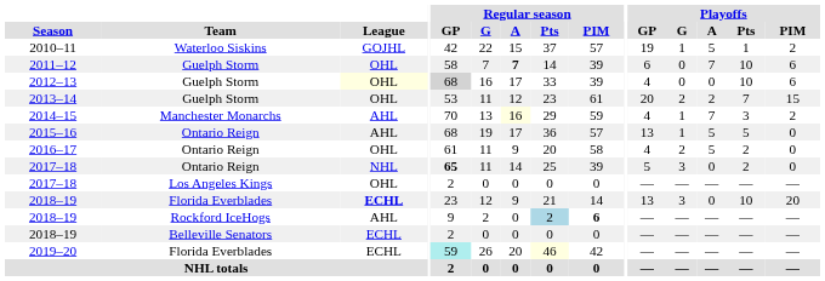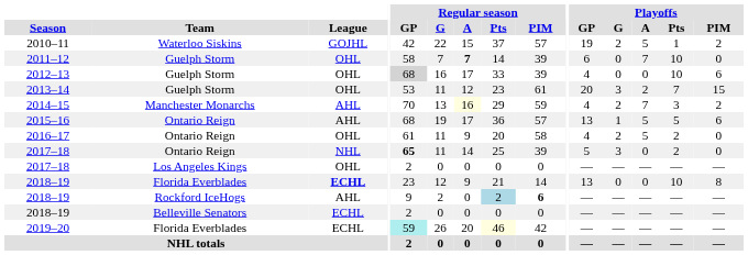 <table border="0" cellpadding="1" cellspacing="0" style="text-align:center; width:60em">
 <tr bgcolor="#e0e0e0">
 <th colspan="3" bgcolor="#ffffff"></th>
 <th rowspan="101" bgcolor="#ffffff"></th>
 <th colspan="5"><a href='#'>Regular season</a></th>
 <th rowspan="101" bgcolor="#ffffff"></th>
 <th colspan="5"><a href='#'>Playoffs</a></th>
 </tr>
 <tr bgcolor="#e0e0e0">
 <th><a href='#'>Season</a></th>
 <th>Team</th>
 <th>League</th>
 <th>GP</th>
 <th><a href='#'>G</a></th>
 <th><a href='#'>A</a></th>
 <th><a href='#'>Pts</a></th>
 <th><a href='#'>PIM</a></th>
 <th>GP</th>
 <th>G</th>
 <th>A</th>
 <th>Pts</th>
 <th>PIM</th>
 </tr>
 <tr>
 <td>2010–11</td>
 <td><a href='#'>Waterloo Siskins</a></td>
 <td><a href='#'>GOJHL</a></td>
 <td>42</td>
 <td>22</td>
 <td>15</td>
 <td>37</td>
 <td>57</td>
 <td>19</td>
-<td>1</td>
+<td>2</td>
 <td>5</td>
 <td>1</td>
 <td>2</td>
 </tr>
 <tr bgcolor="#f0f0f0">
 <td><a href='#'>2011–12</a></td>
 <td><a href='#'>Guelph Storm</a></td>
 <td><a href='#'>OHL</a></td>
 <td>58</td>
 <td>7</td>
 <td><strong>7</strong></td>
 <td>14</td>
 <td>39</td>
 <td>6</td>
 <td>0</td>
 <td>7</td>
 <td>10</td>
-<td>6</td>
+<td>0</td>
 </tr>
 <tr>
 <td><a href='#'>2012–13</a></td>
 <td>Guelph Storm</td>
-<td style="background: lightyellow;">OHL</td>
+<td>OHL</td>
 <td style="background: lightgrey;">68</td>
 <td>16</td>
 <td>17</td>
 <td>33</td>
 <td>39</td>
 <td>4</td>
 <td>0</td>
 <td>0</td>
 <td>10</td>
 <td>6</td>
 </tr>
 <tr bgcolor="#f0f0f0">
 <td><a href='#'>2013–14</a></td>
 <td>Guelph Storm</td>
 <td>OHL</td>
 <td>53</td>
 <td>11</td>
 <td>12</td>
 <td>23</td>
 <td>61</td>
 <td>20</td>
-<td>2</td>
+<td>3</td>
 <td>2</td>
 <td>7</td>
 <td>15</td>
 </tr>
 <tr>
 <td><a href='#'>2014–15</a></td>
 <td><a href='#'>Manchester Monarchs</a></td>
 <td><a href='#'>AHL</a></td>
 <td>70</td>
 <td>13</td>
 <td style="background: lightyellow;">16</td>
 <td>29</td>
 <td>59</td>
 <td>4</td>
-<td>1</td>
+<td>2</td>
 <td>7</td>
 <td>3</td>
 <td>2</td>
 </tr>
 <tr bgcolor="#f0f0f0">
 <td><a href='#'>2015–16</a></td>
 <td><a href='#'>Ontario Reign</a></td>
 <td>AHL</td>
 <td>68</td>
 <td>19</td>
 <td>17</td>
 <td>36</td>
 <td>57</td>
 <td>13</td>
 <td>1</td>
 <td>5</td>
 <td>5</td>
-<td>0</td>
+<td>6</td>
 </tr>
 <tr>
 <td><a href='#'>2016–17</a></td>
 <td>Ontario Reign</td>
 <td>OHL</td>
 <td>61</td>
 <td>11</td>
 <td>9</td>
 <td>20</td>
 <td>58</td>
 <td>4</td>
 <td>2</td>
 <td>5</td>
 <td>2</td>
 <td>0</td>
 </tr>
 <tr bgcolor="#f0f0f0">
 <td><a href='#'>2017–18</a></td>
 <td>Ontario Reign</td>
 <td><a href='#'>NHL</a></td>
 <td><strong>65</strong></td>
 <td>11</td>
 <td>14</td>
 <td>25</td>
 <td>39</td>
 <td>5</td>
 <td>3</td>
 <td>0</td>
 <td>2</td>
 <td>0</td>
 </tr>
 <tr>
 <td><a href='#'>2017–18</a></td>
 <td><a href='#'>Los Angeles Kings</a></td>
 <td>OHL</td>
 <td>2</td>
 <td>0</td>
 <td>0</td>
 <td>0</td>
 <td>0</td>
 <td>—</td>
 <td>—</td>
 <td>—</td>
 <td>—</td>
 <td>—</td>
 </tr>
 <tr bgcolor="#f0f0f0">
 <td><a href='#'>2018–19</a></td>
 <td><a href='#'>Florida Everblades</a></td>
 <td><strong><a href='#'>ECHL</a></strong></td>
 <td>23</td>
 <td>12</td>
 <td>9</td>
 <td>21</td>
 <td>14</td>
 <td>13</td>
-<td>3</td>
+<td>0</td>
 <td>0</td>
 <td>10</td>
-<td>20</td>
+<td>8</td>
 </tr>
 <tr>
 <td><a href='#'>2018–19</a></td>
 <td><a href='#'>Rockford IceHogs</a></td>
 <td>AHL</td>
 <td>9</td>
 <td>2</td>
 <td>0</td>
 <td style="background: lightblue;">2</td>
 <td><strong>6</strong></td>
 <td>—</td>
 <td>—</td>
 <td>—</td>
 <td>—</td>
 <td>—</td>
 </tr>
 <tr bgcolor="#f0f0f0">
 <td>2018–19</td>
 <td><a href='#'>Belleville Senators</a></td>
 <td><a href='#'>ECHL</a></td>
 <td>2</td>
 <td>0</td>
 <td>0</td>
 <td>0</td>
 <td>0</td>
 <td>—</td>
 <td>—</td>
 <td>—</td>
 <td>—</td>
 <td>—</td>
 </tr>
 <tr>
 <td><a href='#'>2019–20</a></td>
 <td>Florida Everblades</td>
 <td>ECHL</td>
 <td style="background: paleturquoise;">59</td>
 <td>26</td>
 <td>20</td>
 <td style="background: lightyellow;">46</td>
 <td>42</td>
 <td>—</td>
 <td>—</td>
 <td>—</td>
 <td>—</td>
 <td>—</td>
 </tr>
 <tr bgcolor="#e0e0e0">
 <th colspan="3">NHL totals</th>
 <th>2</th>
 <th>0</th>
 <th>0</th>
 <th>0</th>
 <th>0</th>
 <th>—</th>
 <th>—</th>
 <th>—</th>
 <th>—</th>
 <th>—</th>
 </tr>
 </table>
